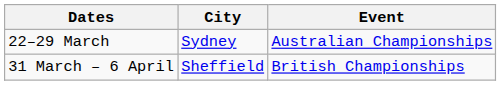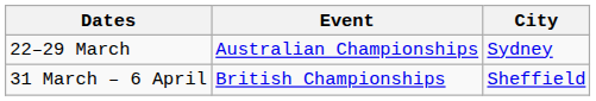 <table class="wikitable">
 <tr>
 <th>Dates</th>
+<th>Event</th>
 <th>City</th>
-<th>Event</th>
 </tr>
 <tr>
 <td>22–29 March</td>
+<td> <a href='#'>Australian Championships</a></td>
 <td><a href='#'>Sydney</a></td>
-<td> <a href='#'>Australian Championships</a></td>
 </tr>
 <tr>
 <td>31 March – 6 April</td>
+<td> <a href='#'>British Championships</a></td>
 <td><a href='#'>Sheffield</a></td>
-<td> <a href='#'>British Championships</a></td>
 </tr>
 </table>
